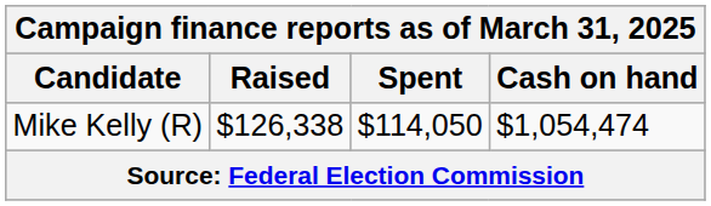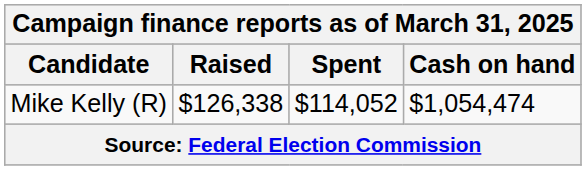 <table class="wikitable sortable">
 <tr>
 <th colspan=4>Campaign finance reports as of March 31, 2025</th>
 </tr>
 <tr style="text-align:center;">
 <th>Candidate</th>
 <th>Raised</th>
 <th>Spent</th>
 <th>Cash on hand</th>
 </tr>
 <tr>
 <td>Mike Kelly (R)</td>
 <td>$126,338</td>
-<td>$114,050</td>
+<td>$114,052</td>
 <td>$1,054,474</td>
 </tr>
 <tr>
 <th colspan="4"><small>Source: <a href='#'>Federal Election Commission</a></small></th>
 </tr>
 </table>
